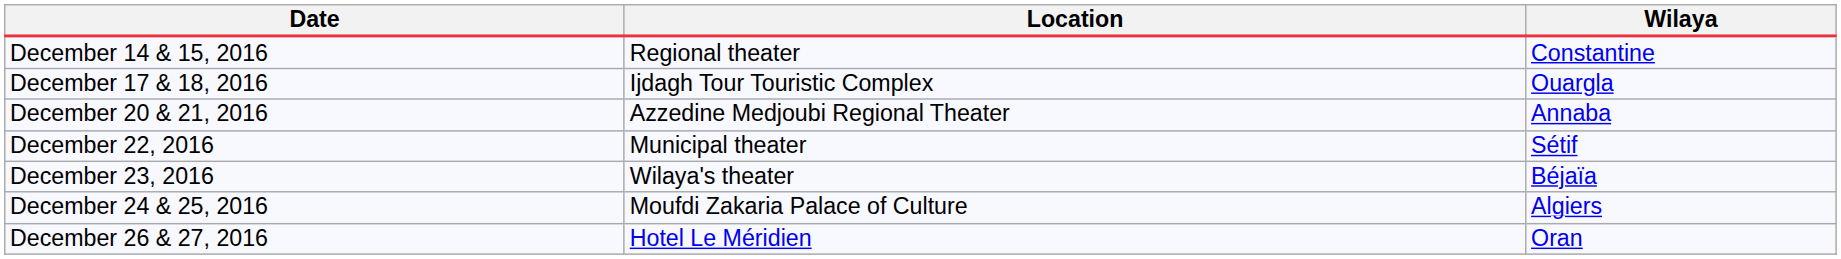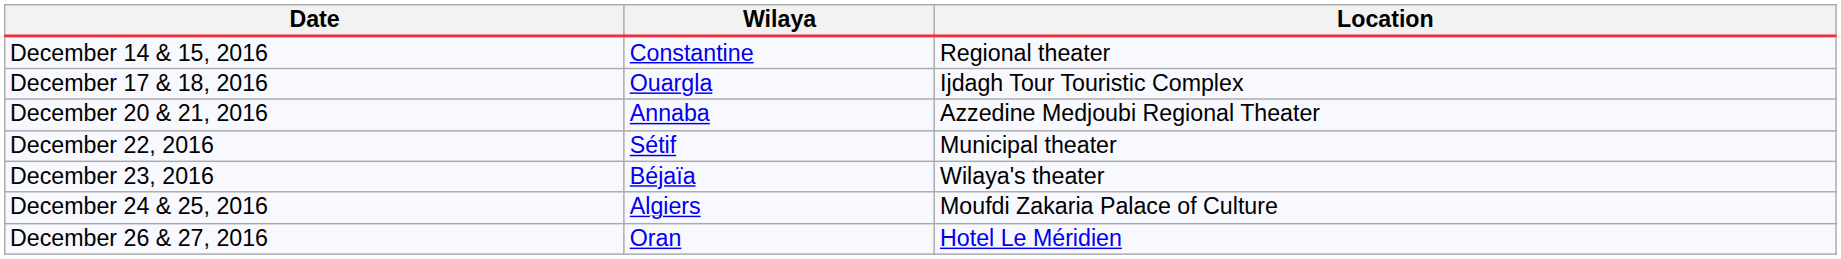 <table class="wikitable" style="font-size: 100%;text-align:left; line-height:14px; background:#F8F8FF; width:100%;">
 <tr style="border-bottom:solid 2px #EE313C;">
 <th>Date</th>
+<th>Wilaya</th>
 <th>Location</th>
-<th>Wilaya</th>
 </tr>
 <tr>
 <td>December 14 & 15, 2016</td>
+<td><a href='#'>Constantine</a></td>
 <td>Regional theater</td>
-<td><a href='#'>Constantine</a></td>
 </tr>
 <tr>
 <td>December 17 & 18, 2016</td>
+<td><a href='#'>Ouargla</a></td>
 <td>Ijdagh Tour Touristic Complex</td>
-<td><a href='#'>Ouargla</a></td>
 </tr>
 <tr>
 <td>December 20 & 21, 2016</td>
+<td><a href='#'>Annaba</a></td>
 <td>Azzedine Medjoubi Regional Theater</td>
-<td><a href='#'>Annaba</a></td>
 </tr>
 <tr>
 <td>December 22, 2016</td>
+<td><a href='#'>Sétif</a></td>
 <td>Municipal theater</td>
-<td><a href='#'>Sétif</a></td>
 </tr>
 <tr>
 <td>December 23, 2016</td>
+<td><a href='#'>Béjaïa</a></td>
 <td>Wilaya's theater</td>
-<td><a href='#'>Béjaïa</a></td>
 </tr>
 <tr>
 <td>December 24 & 25, 2016</td>
+<td><a href='#'>Algiers</a></td>
 <td>Moufdi Zakaria Palace of Culture</td>
-<td><a href='#'>Algiers</a></td>
 </tr>
 <tr>
 <td>December 26 & 27, 2016</td>
+<td><a href='#'>Oran</a></td>
 <td><a href='#'>Hotel Le Méridien</a></td>
-<td><a href='#'>Oran</a></td>
 </tr>
 </table>
